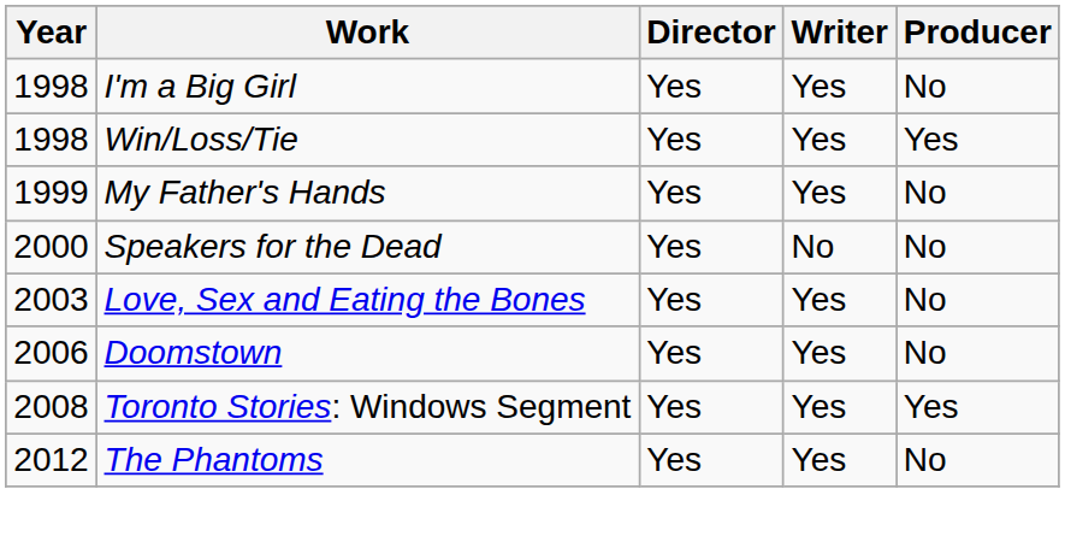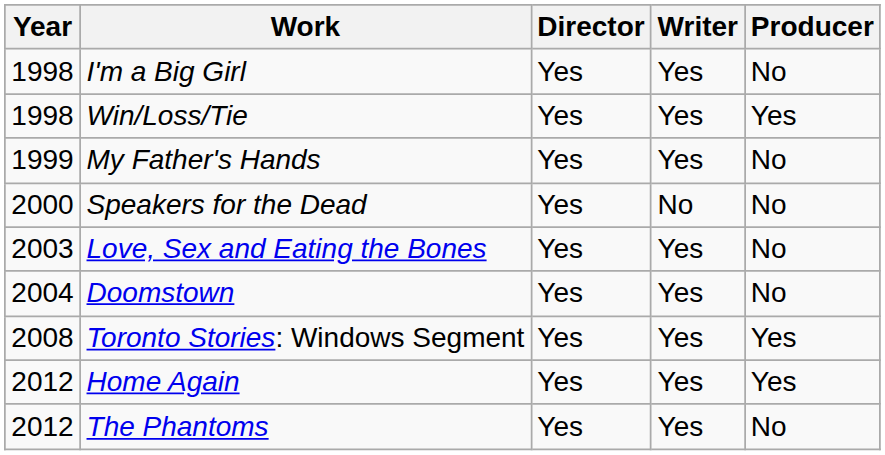 <table class="wikitable">
 <tr>
 <th>Year</th>
 <th>Work</th>
 <th>Director</th>
 <th>Writer</th>
 <th>Producer</th>
 </tr>
 <tr>
 <td>1998</td>
 <td><em>I'm a Big Girl</em></td>
 <td>Yes</td>
 <td>Yes</td>
 <td>No</td>
 </tr>
 <tr>
 <td>1998</td>
 <td><em>Win/Loss/Tie</em></td>
 <td>Yes</td>
 <td>Yes</td>
 <td>Yes</td>
 </tr>
 <tr>
 <td>1999</td>
 <td><em>My Father's Hands</em></td>
 <td>Yes</td>
 <td>Yes</td>
 <td>No</td>
 </tr>
 <tr>
 <td>2000</td>
 <td><em>Speakers for the Dead</em></td>
 <td>Yes</td>
 <td>No</td>
 <td>No</td>
 </tr>
 <tr>
 <td>2003</td>
 <td><em><a href='#'>Love, Sex and Eating the Bones</a></em></td>
 <td>Yes</td>
 <td>Yes</td>
 <td>No</td>
 </tr>
 <tr>
-<td>2006</td>
+<td>2004</td>
 <td><em><a href='#'>Doomstown</a></em></td>
 <td>Yes</td>
 <td>Yes</td>
 <td>No</td>
 </tr>
 <tr>
 <td>2008</td>
 <td><em><a href='#'>Toronto Stories</a></em>: Windows Segment</td>
 <td>Yes</td>
 <td>Yes</td>
 <td>Yes</td>
 </tr>
 <tr>
 <td>2012</td>
+<td><em><a href='#'>Home Again</a></em></td>
+<td>Yes</td>
+<td>Yes</td>
+<td>Yes</td>
+</tr>
+<tr>
+<td>2012</td>
 <td><em><a href='#'>The Phantoms</a></em></td>
 <td>Yes</td>
 <td>Yes</td>
 <td>No</td>
 </tr>
 </table>
